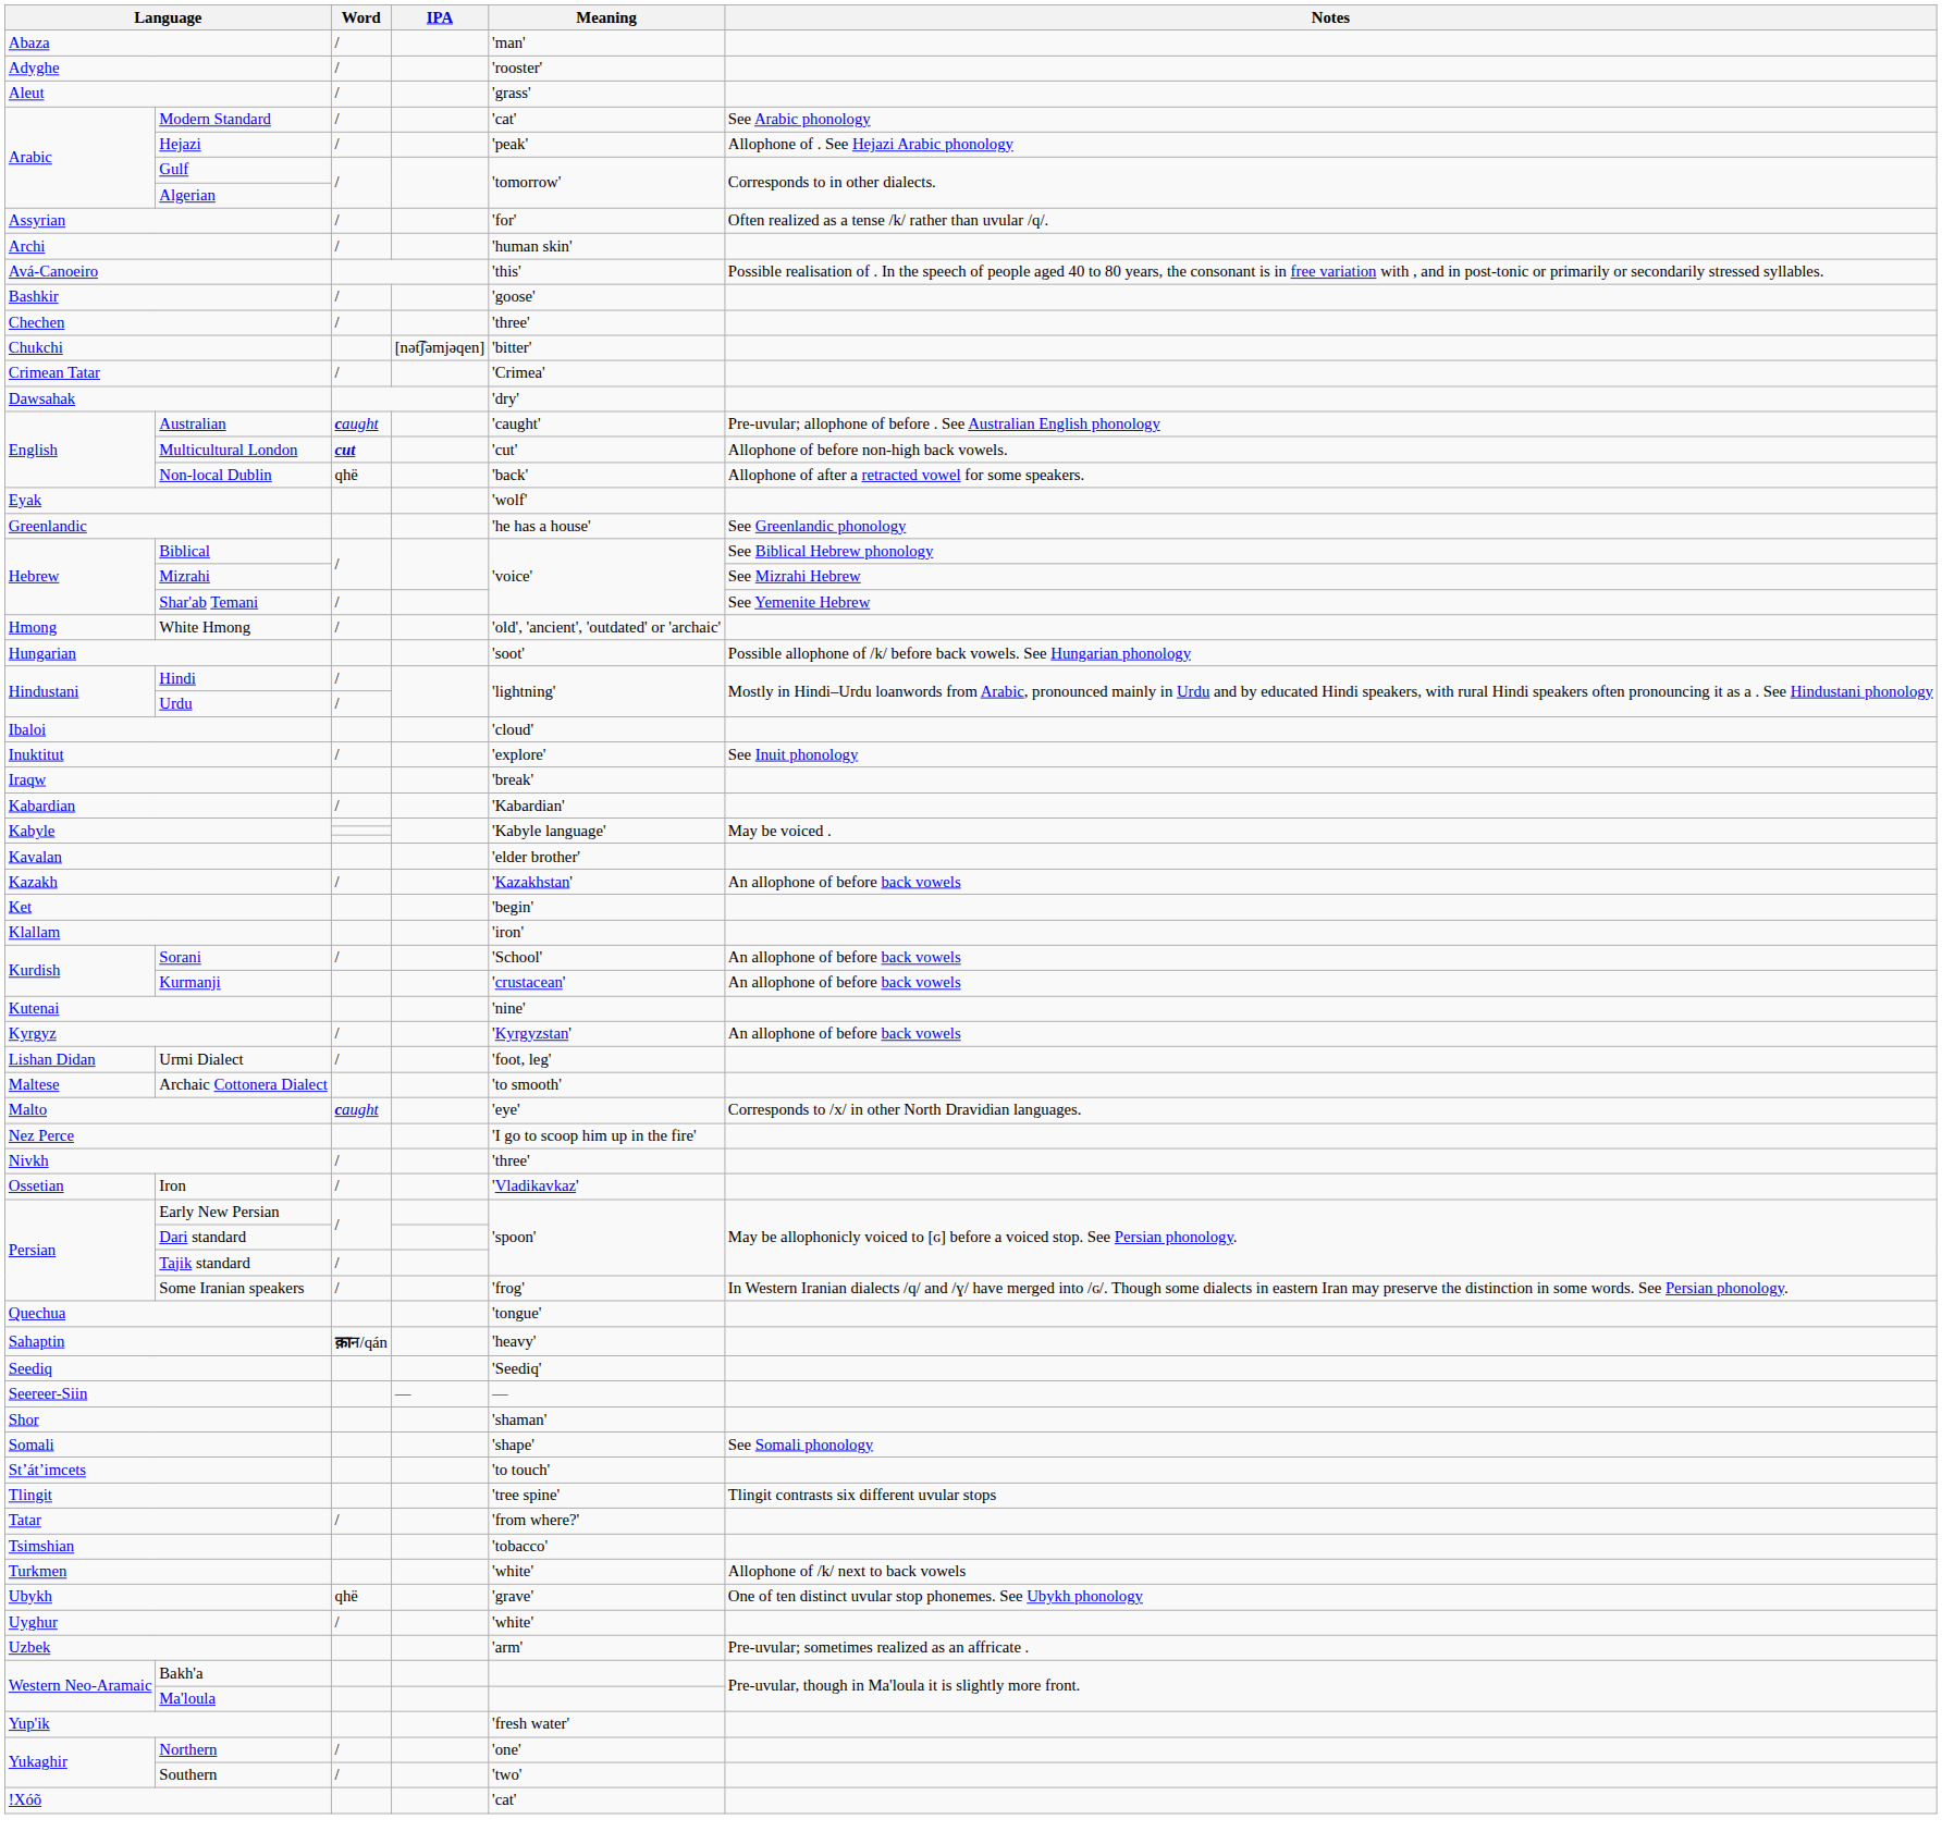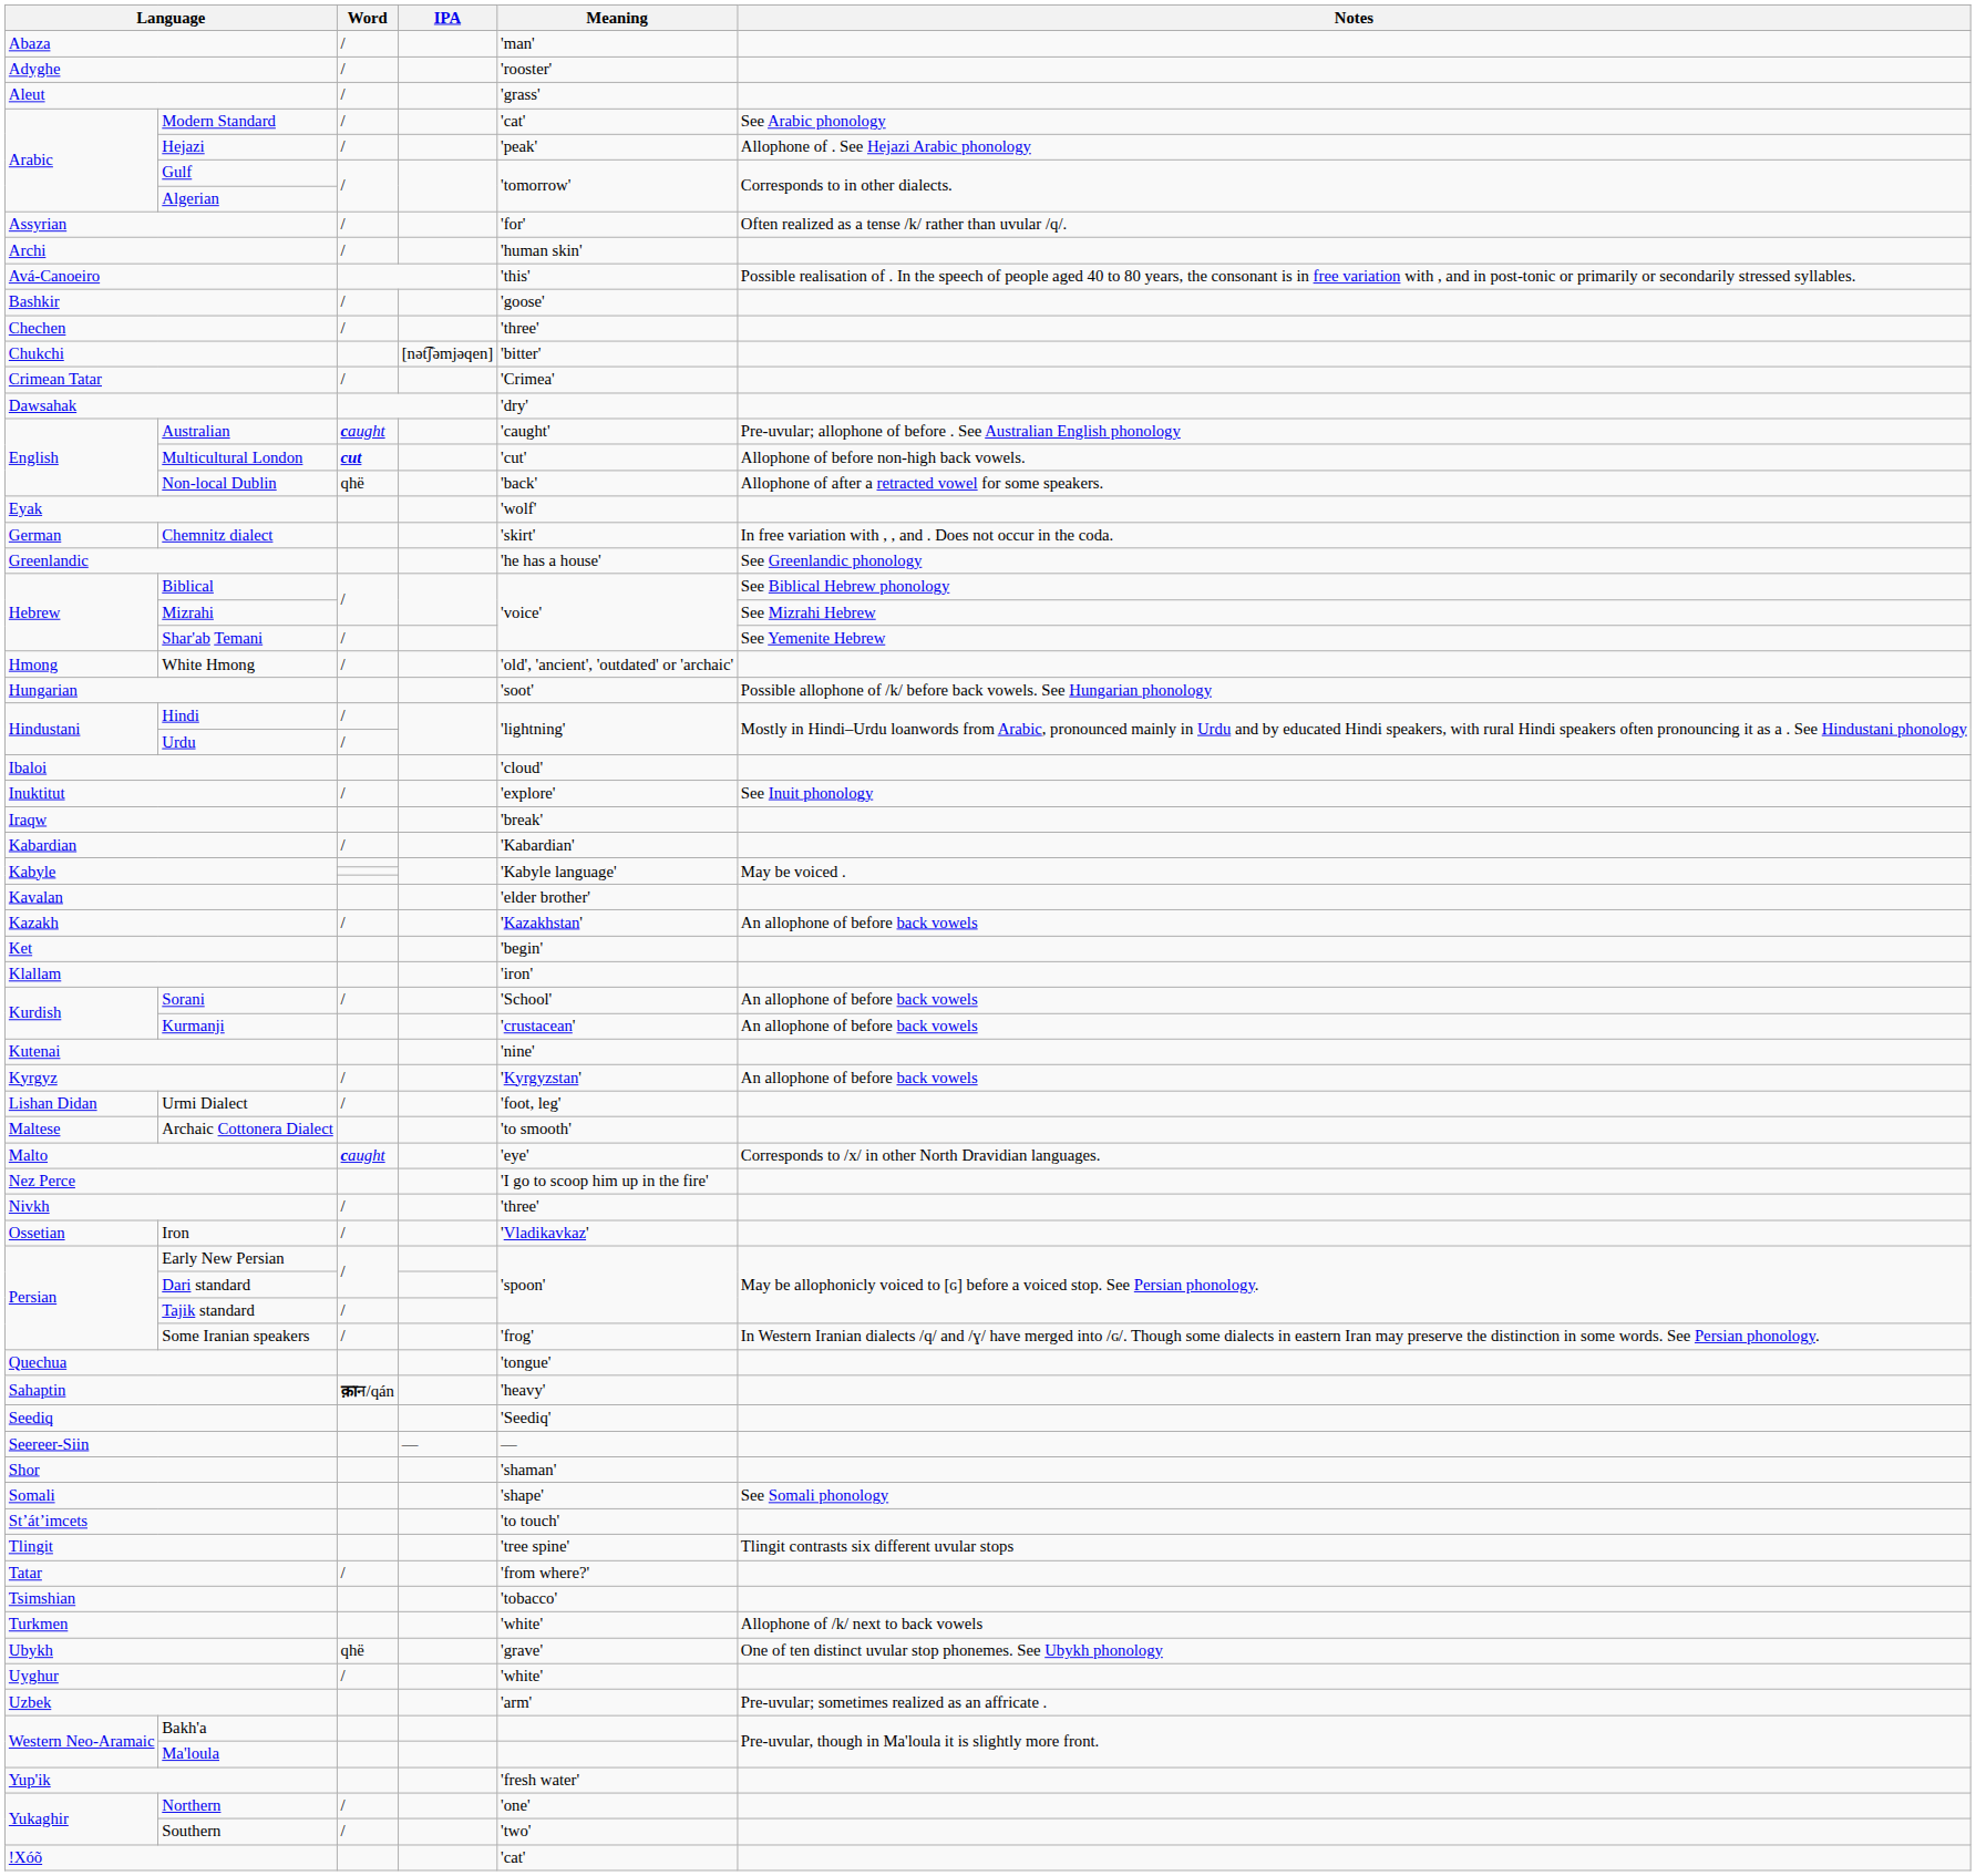 <table class="wikitable">
 <tr>
 <th colspan=2>Language</th>
 <th>Word</th>
 <th><a href='#'>IPA</a></th>
 <th>Meaning</th>
 <th>Notes</th>
 </tr>
 <tr>
 <td colspan=2><a href='#'>Abaza</a></td>
 <td>/</td>
 <td></td>
 <td>'man'</td>
 <td></td>
 </tr>
 <tr>
 <td colspan=2><a href='#'>Adyghe</a></td>
 <td>/</td>
 <td></td>
 <td>'rooster'</td>
 <td></td>
 </tr>
 <tr>
 <td colspan=2><a href='#'>Aleut</a></td>
 <td>/</td>
 <td></td>
 <td>'grass'</td>
 <td></td>
 </tr>
 <tr>
 <td rowspan="4"><a href='#'>Arabic</a></td>
 <td><a href='#'>Modern Standard</a></td>
 <td>/</td>
 <td></td>
 <td>'cat'</td>
 <td>See <a href='#'>Arabic phonology</a></td>
 </tr>
 <tr>
 <td><a href='#'>Hejazi</a></td>
 <td>/</td>
 <td></td>
 <td>'peak'</td>
 <td>Allophone of . See <a href='#'>Hejazi Arabic phonology</a></td>
 </tr>
 <tr>
 <td><a href='#'>Gulf</a></td>
 <td rowspan="2">/</td>
 <td rowspan="2"></td>
 <td rowspan="2">'tomorrow'</td>
 <td rowspan="2">Corresponds to  in other dialects.</td>
 </tr>
 <tr>
 <td><a href='#'>Algerian</a></td>
 </tr>
 <tr>
 <td colspan=2><a href='#'>Assyrian</a></td>
 <td>/</td>
 <td></td>
 <td>'for'</td>
 <td>Often realized as a tense /k/ rather than uvular /q/.</td>
 </tr>
 <tr>
 <td colspan=2><a href='#'>Archi</a></td>
 <td>/</td>
 <td></td>
 <td>'human skin'</td>
 <td></td>
 </tr>
 <tr>
 <td colspan="2"><a href='#'>Avá-Canoeiro</a></td>
 <td colspan=2 align=center></td>
 <td>'this'</td>
 <td>Possible realisation of . In the speech of people aged 40 to 80 years, the consonant is in <a href='#'>free variation</a> with ,  and  in post-tonic or primarily or secondarily stressed syllables.</td>
 </tr>
 <tr>
 <td colspan="2"><a href='#'>Bashkir</a></td>
 <td>/</td>
 <td></td>
 <td>'goose'</td>
 <td></td>
 </tr>
 <tr>
 <td colspan=2><a href='#'>Chechen</a></td>
 <td>/</td>
 <td></td>
 <td>'three'</td>
 <td></td>
 </tr>
 <tr>
 <td colspan="2"><a href='#'>Chukchi</a></td>
 <td></td>
 <td>[nət͡ʃəmjəqen]</td>
 <td>'bitter'</td>
 </tr>
 <tr>
 <td colspan=2><a href='#'>Crimean Tatar</a></td>
 <td>/</td>
 <td></td>
 <td>'Crimea'</td>
 <td></td>
 </tr>
 <tr>
 <td colspan=2><a href='#'>Dawsahak</a></td>
 <td colspan=2 align=center></td>
 <td>'dry'</td>
 <td></td>
 </tr>
 <tr>
 <td rowspan="3"><a href='#'>English</a></td>
 <td><a href='#'>Australian</a></td>
 <td><em><a href='#'><strong>c</strong>aught</a></em></td>
 <td></td>
 <td>'caught'</td>
 <td>Pre-uvular; allophone of  before . See <a href='#'>Australian English phonology</a></td>
 </tr>
 <tr>
 <td><a href='#'>Multicultural London</a></td>
 <td><a href='#'><strong><em>c<strong>ut<em></a></td>
 <td></td>
 <td>'cut'</td>
 <td>Allophone of  before non-high back vowels.</td>
 </tr>
 <tr>
 <td><a href='#'>Non-local Dublin</a></td>
 <td>qhë</td>
 <td></td>
 <td>'back'</td>
 <td>Allophone of  after a <a href='#'>retracted vowel</a> for some speakers.</td>
 </tr>
 <tr>
 <td colspan=2><a href='#'>Eyak</a></td>
 <td></td>
 <td></td>
 <td>'wolf'</td>
 <td></td>
+</tr>
+<tr>
+<td><a href='#'>German</a></td>
+<td><a href='#'>Chemnitz dialect</a></td>
+<td></td>
+<td></td>
+<td>'skirt'</td>
+<td>In free variation with , ,  and . Does not occur in the coda.</td>
 </tr>
 <tr>
 <td colspan=2><a href='#'>Greenlandic</a></td>
 <td></td>
 <td></td>
 <td>'he has a house'</td>
 <td>See <a href='#'>Greenlandic phonology</a></td>
 </tr>
 <tr>
 <td rowspan = 3><a href='#'>Hebrew</a></td>
 <td><a href='#'>Biblical</a></td>
 <td rowspan = 2>/</td>
 <td rowspan = 2></td>
 <td rowspan = 3>'voice'</td>
 <td>See <a href='#'>Biblical Hebrew phonology</a></td>
 </tr>
 <tr>
 <td><a href='#'>Mizrahi</a></td>
 <td>See <a href='#'>Mizrahi Hebrew</a></td>
 </tr>
 <tr>
 <td><a href='#'>Shar'ab</a> <a href='#'>Temani</a></td>
 <td>/</td>
 <td></td>
 <td>See <a href='#'>Yemenite Hebrew</a></td>
 </tr>
 <tr>
 <td><a href='#'>Hmong</a></td>
 <td>White Hmong</td>
 <td> / </td>
 <td></td>
 <td>'old', 'ancient', 'outdated' or 'archaic'</td>
 </tr>
 <tr>
 <td colspan=2><a href='#'>Hungarian</a></td>
 <td></td>
 <td></td>
 <td>'soot'</td>
 <td>Possible allophone of /k/ before back vowels. See <a href='#'>Hungarian phonology</a></td>
 </tr>
 <tr>
 <td rowspan="2"><a href='#'>Hindustani</a></td>
 <td><a href='#'>Hindi</a></td>
 <td>/</td>
 <td rowspan="2"></td>
 <td rowspan="2">'lightning'</td>
 <td rowspan="2">Mostly in Hindi–Urdu loanwords from <a href='#'>Arabic</a>, pronounced mainly in <a href='#'>Urdu</a> and by educated Hindi speakers, with rural Hindi speakers often pronouncing it as a . See <a href='#'>Hindustani phonology</a></td>
 </tr>
 <tr>
 <td><a href='#'>Urdu</a></td>
 <td>/</td>
 </tr>
 <tr>
 <td colspan="2"><a href='#'>Ibaloi</a></td>
 <td></td>
 <td></td>
 <td>'cloud'</td>
 <td></td>
 </tr>
 <tr>
 <td colspan=2><a href='#'>Inuktitut</a></td>
 <td>/</td>
 <td></td>
 <td>'explore'</td>
 <td>See <a href='#'>Inuit phonology</a></td>
 </tr>
 <tr>
 <td colspan=2><a href='#'>Iraqw</a></td>
 <td></td>
 <td></td>
 <td>'break'</td>
 <td></td>
 </tr>
 <tr>
 <td colspan=2><a href='#'>Kabardian</a></td>
 <td>/</td>
 <td></td>
 <td>'Kabardian'</td>
 <td></td>
 </tr>
 <tr>
 <td colspan="2" rowspan="3"><a href='#'>Kabyle</a></td>
 <td></td>
 <td rowspan="3"></td>
 <td rowspan="3">'Kabyle language'</td>
 <td rowspan="3">May be voiced .</td>
 </tr>
 <tr>
 <td></td>
 </tr>
 <tr>
 <td></td>
 </tr>
 <tr>
 <td colspan=2><a href='#'>Kavalan</a></td>
 <td></td>
 <td></td>
 <td>'elder brother'</td>
 <td></td>
 </tr>
 <tr>
 <td colspan=2><a href='#'>Kazakh</a></td>
 <td>/</td>
 <td></td>
 <td>'<a href='#'>Kazakhstan</a>'</td>
 <td>An allophone of  before <a href='#'>back vowels</a></td>
 </tr>
 <tr>
 <td colspan=2><a href='#'>Ket</a></td>
 <td></td>
 <td></td>
 <td>'begin'</td>
 <td></td>
 </tr>
 <tr>
 <td colspan=2><a href='#'>Klallam</a></td>
 <td></td>
 <td></td>
 <td>'iron'</td>
 <td></td>
 </tr>
 <tr>
 <td rowspan=2><a href='#'>Kurdish</a></td>
 <td><a href='#'>Sorani</a></td>
 <td>/</td>
 <td></td>
 <td>'School'</td>
 <td>An allophone of  before <a href='#'>back vowels</a></td>
 </tr>
 <tr>
 <td><a href='#'>Kurmanji</a></td>
 <td></td>
 <td></td>
 <td>'<a href='#'>crustacean</a>'</td>
 <td>An allophone of  before <a href='#'>back vowels</a></td>
 </tr>
 <tr>
 <td colspan=2><a href='#'>Kutenai</a></td>
 <td></td>
 <td></td>
 <td>'nine'</td>
 <td></td>
 </tr>
 <tr>
 <td colspan=2><a href='#'>Kyrgyz</a></td>
 <td>/</td>
 <td></td>
 <td>'<a href='#'>Kyrgyzstan</a>'</td>
 <td>An allophone of  before <a href='#'>back vowels</a></td>
 </tr>
 <tr>
 <td><a href='#'>Lishan Didan</a></td>
 <td>Urmi Dialect</td>
 <td>/</td>
 <td></td>
 <td>'foot, leg'</td>
 <td></td>
 </tr>
 <tr>
 <td><a href='#'>Maltese</a></td>
 <td>Archaic <a href='#'>Cottonera Dialect</a></td>
 <td></td>
 <td></td>
 <td>'to smooth'</td>
 <td></td>
 </tr>
 <tr>
 <td colspan=2><a href='#'>Malto</a></td>
 <td><em><a href='#'><strong>c</strong>aught</a></em></td>
 <td></td>
 <td>'eye'</td>
 <td>Corresponds to /x/ in other North Dravidian languages.</td>
 </tr>
 <tr>
 <td colspan="2"><a href='#'>Nez Perce</a></td>
 <td></td>
 <td></td>
 <td>'I go to scoop him up in the fire'</td>
 <td></td>
 </tr>
 <tr>
 <td colspan=2><a href='#'>Nivkh</a></td>
 <td>/</td>
 <td></td>
 <td>'three'</td>
 <td></td>
 </tr>
 <tr>
 <td><a href='#'>Ossetian</a></td>
 <td>Iron</td>
 <td>/</td>
 <td></td>
 <td>'<a href='#'>Vladikavkaz</a>'</td>
 <td></td>
 </tr>
 <tr>
 <td rowspan=4><a href='#'>Persian</a></td>
 <td>Early New Persian</td>
 <td rowspan=2>/</td>
 <td></td>
 <td rowspan=3>'spoon'</td>
 <td rowspan=3>May be allophonicly voiced to [ɢ] before a voiced stop. See <a href='#'>Persian phonology</a>.</td>
 </tr>
 <tr>
 <td><a href='#'>Dari</a> standard</td>
 <td></td>
 </tr>
 <tr>
 <td><a href='#'>Tajik</a> standard</td>
 <td>/</td>
 <td></td>
 </tr>
 <tr>
 <td>Some Iranian speakers</td>
 <td>/</td>
 <td></td>
 <td>'frog'</td>
 <td>In Western Iranian dialects /q/ and /ɣ/ have merged into /ɢ/. Though some dialects in eastern Iran may preserve the distinction in some words. See <a href='#'>Persian phonology</a>.</td>
 </tr>
 <tr>
 <td colspan=2><a href='#'>Quechua</a></td>
 <td></td>
 <td></td>
 <td>'tongue'</td>
 <td></td>
 </tr>
 <tr>
 <td colspan=2><a href='#'>Sahaptin</a></td>
 <td><strong>क़ा</strong>न/qán</td>
 <td></td>
 <td>'heavy'</td>
 <td></td>
 </tr>
 <tr>
 <td colspan=2><a href='#'>Seediq</a></td>
 <td></td>
 <td></td>
 <td>'Seediq'</td>
 <td></td>
 </tr>
 <tr>
 <td colspan=2><a href='#'>Seereer-Siin</a></td>
 <td></td>
 <td>—</td>
 <td>—</td>
 <td></td>
 </tr>
 <tr>
 <td colspan=2><a href='#'>Shor</a></td>
 <td></td>
 <td></td>
 <td>'shaman'</td>
 <td></td>
 </tr>
 <tr>
 <td colspan=2><a href='#'>Somali</a></td>
 <td></td>
 <td></td>
 <td>'shape'</td>
 <td>See <a href='#'>Somali phonology</a></td>
 </tr>
 <tr>
 <td colspan=2><a href='#'>St’át’imcets</a></td>
 <td></td>
 <td></td>
 <td>'to touch'</td>
 <td></td>
 </tr>
 <tr>
 <td colspan=2><a href='#'>Tlingit</a></td>
 <td></td>
 <td></td>
 <td>'tree spine'</td>
 <td>Tlingit contrasts six different uvular stops</td>
 </tr>
 <tr>
 <td colspan=2><a href='#'>Tatar</a></td>
 <td>/</td>
 <td></td>
 <td>'from where?'</td>
 <td></td>
 </tr>
 <tr>
 <td colspan=2><a href='#'>Tsimshian</a></td>
 <td></td>
 <td></td>
 <td>'tobacco'</td>
 <td></td>
 </tr>
 <tr>
 <td colspan=2><a href='#'>Turkmen</a></td>
 <td></td>
 <td></td>
 <td>'white'</td>
 <td>Allophone of /k/ next to back vowels</td>
 </tr>
 <tr>
 <td colspan=2><a href='#'>Ubykh</a></td>
 <td>qhë</td>
 <td></td>
 <td>'grave'</td>
 <td>One of ten distinct uvular stop phonemes. See <a href='#'>Ubykh phonology</a></td>
 </tr>
 <tr>
 <td colspan=2><a href='#'>Uyghur</a></td>
 <td>/</td>
 <td></td>
 <td>'white'</td>
 <td></td>
 </tr>
 <tr>
 <td colspan=2><a href='#'>Uzbek</a></td>
 <td></td>
 <td></td>
 <td>'arm'</td>
 <td>Pre-uvular; sometimes realized as an affricate .</td>
 </tr>
 <tr>
 <td rowspan="2"><a href='#'>Western Neo-Aramaic</a></td>
 <td>Bakh'a</td>
 <td></td>
 <td></td>
 <td></td>
 <td rowspan="2">Pre-uvular, though in Ma'loula it is slightly more front.</td>
 </tr>
 <tr>
 <td><a href='#'>Ma'loula</a></td>
 <td></td>
 <td></td>
 <td></td>
 </tr>
 <tr>
 <td colspan=2><a href='#'>Yup'ik</a></td>
 <td></td>
 <td></td>
 <td>'fresh water'</td>
 <td></td>
 </tr>
 <tr>
 <td rowspan=2><a href='#'>Yukaghir</a></td>
 <td><a href='#'>Northern</a></td>
 <td>/</td>
 <td></td>
 <td>'one'</td>
 <td></td>
 </tr>
 <tr>
 <td>Southern</td>
 <td>/</td>
 <td></td>
 <td>'two'</td>
 <td></td>
 </tr>
 <tr>
 <td colspan=2><a href='#'>!Xóõ</a></td>
 <td></td>
 <td></td>
 <td>'cat'</td>
 <td></td>
 </tr>
 </table>
